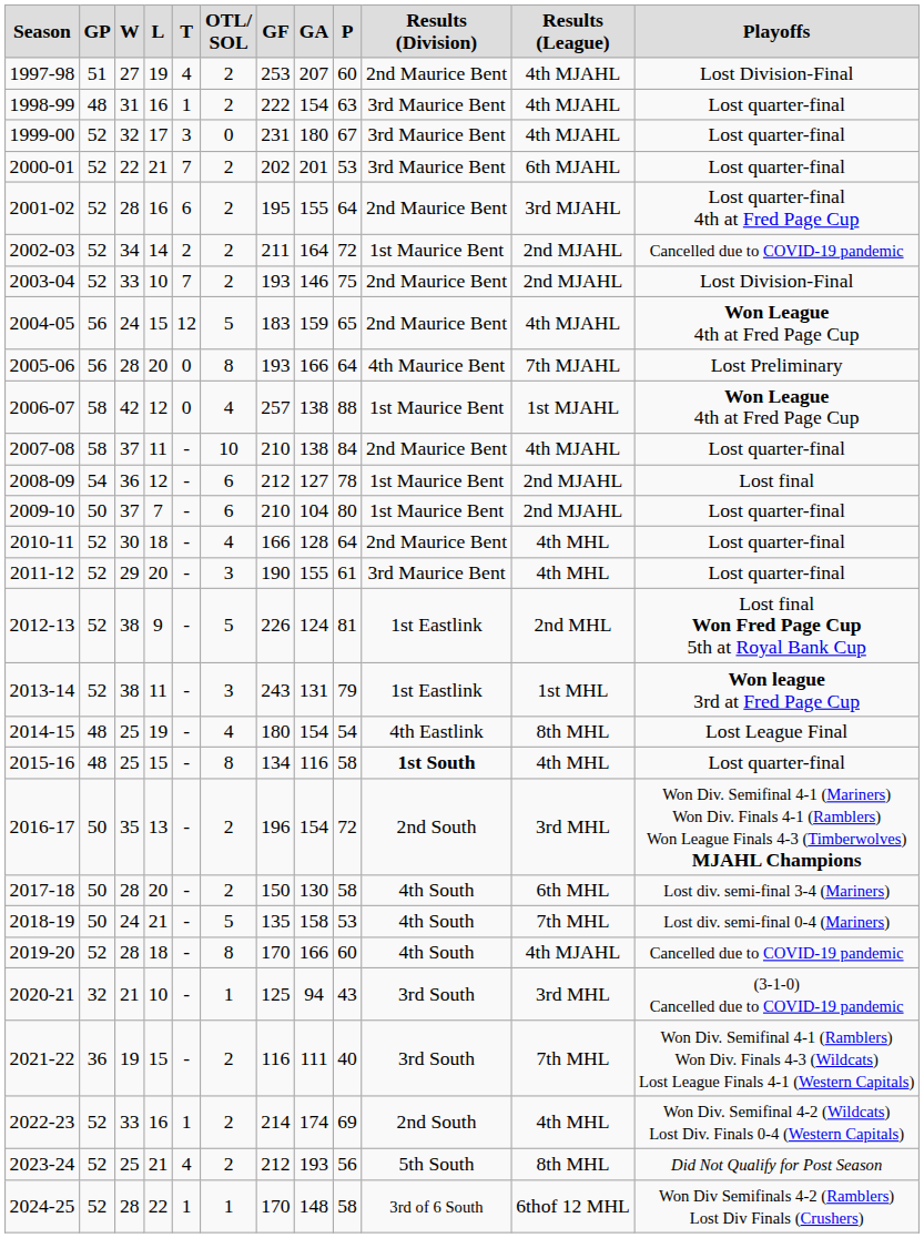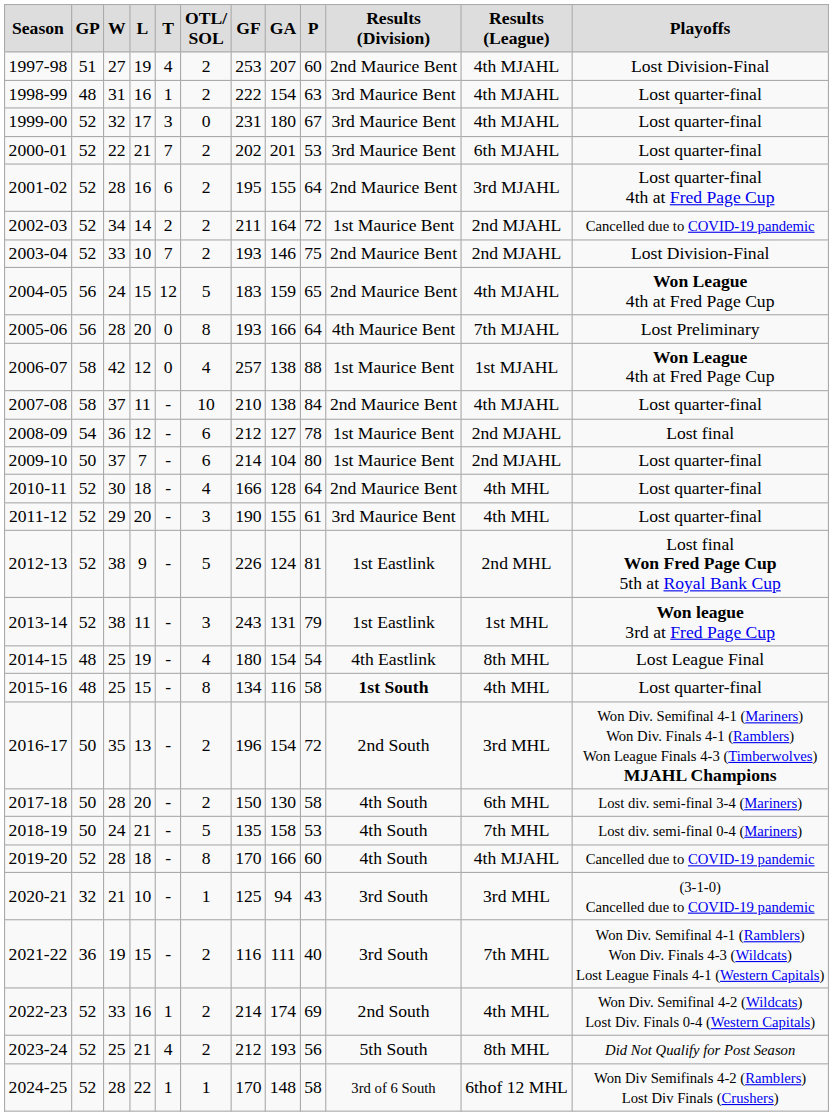 <table class="wikitable sortable">
 <tr align="center"  bgcolor="#dddddd">
 <td><strong>Season</strong></td>
 <td><strong>GP</strong></td>
 <td><strong>W</strong></td>
 <td><strong>L</strong></td>
 <td><strong>T</strong></td>
 <td><strong>OTL/<br>SOL</strong></td>
 <td><strong>GF</strong></td>
 <td><strong>GA</strong></td>
 <td><strong>P</strong></td>
 <td><strong>Results<br>(Division)</strong></td>
 <td><strong>Results<br>(League)</strong></td>
 <td><strong>Playoffs</strong></td>
 </tr>
 <tr align="center">
 <td>1997-98</td>
 <td>51</td>
 <td>27</td>
 <td>19</td>
 <td>4</td>
 <td>2</td>
 <td>253</td>
 <td>207</td>
 <td>60</td>
 <td>2nd Maurice Bent</td>
 <td>4th MJAHL</td>
 <td>Lost Division-Final</td>
 </tr>
 <tr align="center">
 <td>1998-99</td>
 <td>48</td>
 <td>31</td>
 <td>16</td>
 <td>1</td>
 <td>2</td>
 <td>222</td>
 <td>154</td>
 <td>63</td>
 <td>3rd Maurice Bent</td>
 <td>4th MJAHL</td>
 <td>Lost quarter-final</td>
 </tr>
 <tr align="center">
 <td>1999-00</td>
 <td>52</td>
 <td>32</td>
 <td>17</td>
 <td>3</td>
 <td>0</td>
 <td>231</td>
 <td>180</td>
 <td>67</td>
 <td>3rd Maurice Bent</td>
 <td>4th MJAHL</td>
 <td>Lost quarter-final</td>
 </tr>
 <tr align="center">
 <td>2000-01</td>
 <td>52</td>
 <td>22</td>
 <td>21</td>
 <td>7</td>
 <td>2</td>
 <td>202</td>
 <td>201</td>
 <td>53</td>
 <td>3rd Maurice Bent</td>
 <td>6th MJAHL</td>
 <td>Lost quarter-final</td>
 </tr>
 <tr align="center">
 <td>2001-02</td>
 <td>52</td>
 <td>28</td>
 <td>16</td>
 <td>6</td>
 <td>2</td>
 <td>195</td>
 <td>155</td>
 <td>64</td>
 <td>2nd Maurice Bent</td>
 <td>3rd MJAHL</td>
 <td>Lost quarter-final<br> 4th at <a href='#'>Fred Page Cup</a></td>
 </tr>
 <tr align="center">
 <td>2002-03</td>
 <td>52</td>
 <td>34</td>
 <td>14</td>
 <td>2</td>
 <td>2</td>
 <td>211</td>
 <td>164</td>
 <td>72</td>
 <td>1st Maurice Bent</td>
 <td>2nd MJAHL</td>
 <td><small>Cancelled due to <a href='#'>COVID-19 pandemic</a></small></td>
 </tr>
 <tr align="center">
 <td>2003-04</td>
 <td>52</td>
 <td>33</td>
 <td>10</td>
 <td>7</td>
 <td>2</td>
 <td>193</td>
 <td>146</td>
 <td>75</td>
 <td>2nd Maurice Bent</td>
 <td>2nd MJAHL</td>
 <td>Lost Division-Final</td>
 </tr>
 <tr align="center">
 <td>2004-05</td>
 <td>56</td>
 <td>24</td>
 <td>15</td>
 <td>12</td>
 <td>5</td>
 <td>183</td>
 <td>159</td>
 <td>65</td>
 <td>2nd Maurice Bent</td>
 <td>4th MJAHL</td>
 <td><strong>Won League</strong><br> 4th at Fred Page Cup</td>
 </tr>
 <tr align="center">
 <td>2005-06</td>
 <td>56</td>
 <td>28</td>
 <td>20</td>
 <td>0</td>
 <td>8</td>
 <td>193</td>
 <td>166</td>
 <td>64</td>
 <td>4th Maurice Bent</td>
 <td>7th MJAHL</td>
 <td>Lost Preliminary</td>
 </tr>
 <tr align="center">
 <td>2006-07</td>
 <td>58</td>
 <td>42</td>
 <td>12</td>
 <td>0</td>
 <td>4</td>
 <td>257</td>
 <td>138</td>
 <td>88</td>
 <td>1st Maurice Bent</td>
 <td>1st MJAHL</td>
 <td><strong>Won League</strong><br> 4th at Fred Page Cup</td>
 </tr>
 <tr align="center">
 <td>2007-08</td>
 <td>58</td>
 <td>37</td>
 <td>11</td>
 <td>-</td>
 <td>10</td>
 <td>210</td>
 <td>138</td>
 <td>84</td>
 <td>2nd Maurice Bent</td>
 <td>4th MJAHL</td>
 <td>Lost quarter-final</td>
 </tr>
 <tr align="center">
 <td>2008-09</td>
 <td>54</td>
 <td>36</td>
 <td>12</td>
 <td>-</td>
 <td>6</td>
 <td>212</td>
 <td>127</td>
 <td>78</td>
 <td>1st Maurice Bent</td>
 <td>2nd MJAHL</td>
 <td>Lost final</td>
 </tr>
 <tr align="center">
 <td>2009-10</td>
 <td>50</td>
 <td>37</td>
 <td>7</td>
 <td>-</td>
 <td>6</td>
-<td>210</td>
+<td>214</td>
 <td>104</td>
 <td>80</td>
 <td>1st Maurice Bent</td>
 <td>2nd MJAHL</td>
 <td>Lost quarter-final</td>
 </tr>
 <tr align="center">
 <td>2010-11</td>
 <td>52</td>
 <td>30</td>
 <td>18</td>
 <td>-</td>
 <td>4</td>
 <td>166</td>
 <td>128</td>
 <td>64</td>
 <td>2nd Maurice Bent</td>
 <td>4th MHL</td>
 <td>Lost quarter-final</td>
 </tr>
 <tr align="center">
 <td>2011-12</td>
 <td>52</td>
 <td>29</td>
 <td>20</td>
 <td>-</td>
 <td>3</td>
 <td>190</td>
 <td>155</td>
 <td>61</td>
 <td>3rd Maurice Bent</td>
 <td>4th MHL</td>
 <td>Lost quarter-final</td>
 </tr>
 <tr align="center">
 <td>2012-13</td>
 <td>52</td>
 <td>38</td>
 <td>9</td>
 <td>-</td>
 <td>5</td>
 <td>226</td>
 <td>124</td>
 <td>81</td>
 <td>1st Eastlink</td>
 <td>2nd MHL</td>
 <td>Lost final<br><strong> Won Fred Page Cup</strong><br> 5th at <a href='#'>Royal Bank Cup</a></td>
 </tr>
 <tr align="center">
 <td>2013-14</td>
 <td>52</td>
 <td>38</td>
 <td>11</td>
 <td>-</td>
 <td>3</td>
 <td>243</td>
 <td>131</td>
 <td>79</td>
 <td>1st Eastlink</td>
 <td>1st MHL</td>
 <td><strong>Won league</strong><br> 3rd at <a href='#'>Fred Page Cup</a></td>
 </tr>
 <tr align="center">
 <td>2014-15</td>
 <td>48</td>
 <td>25</td>
 <td>19</td>
 <td>-</td>
 <td>4</td>
 <td>180</td>
 <td>154</td>
 <td>54</td>
 <td>4th Eastlink</td>
 <td>8th MHL</td>
 <td>Lost League Final</td>
 </tr>
 <tr align="center">
 <td>2015-16</td>
 <td>48</td>
 <td>25</td>
 <td>15</td>
 <td>-</td>
 <td>8</td>
 <td>134</td>
 <td>116</td>
 <td>58</td>
 <td><strong>1st South</strong></td>
 <td>4th MHL</td>
 <td>Lost quarter-final</td>
 </tr>
 <tr align="center">
 <td>2016-17</td>
 <td>50</td>
 <td>35</td>
 <td>13</td>
 <td>-</td>
 <td>2</td>
 <td>196</td>
 <td>154</td>
 <td>72</td>
 <td>2nd  South</td>
 <td>3rd MHL</td>
 <td><small>Won Div. Semifinal 4-1 (<a href='#'>Mariners</a>)<br>Won Div. Finals 4-1 (<a href='#'>Ramblers</a>)<br>Won League Finals 4-3 (<a href='#'>Timberwolves</a>)</small><br><strong>MJAHL Champions</strong></td>
 </tr>
 <tr align="center">
 <td>2017-18</td>
 <td>50</td>
 <td>28</td>
 <td>20</td>
 <td>-</td>
 <td>2</td>
 <td>150</td>
 <td>130</td>
 <td>58</td>
 <td>4th South</td>
 <td>6th MHL</td>
 <td><small>Lost div. semi-final 3-4 (<a href='#'>Mariners</a>)</small></td>
 </tr>
 <tr align="center">
 <td>2018-19</td>
 <td>50</td>
 <td>24</td>
 <td>21</td>
 <td>-</td>
 <td>5</td>
 <td>135</td>
 <td>158</td>
 <td>53</td>
 <td>4th  South</td>
 <td>7th MHL</td>
 <td><small>Lost div. semi-final 0-4 (<a href='#'>Mariners</a>)</small></td>
 </tr>
 <tr align="center">
 <td>2019-20</td>
 <td>52</td>
 <td>28</td>
 <td>18</td>
 <td>-</td>
 <td>8</td>
 <td>170</td>
 <td>166</td>
 <td>60</td>
 <td>4th  South</td>
 <td>4th MJAHL</td>
 <td><small>Cancelled due to <a href='#'>COVID-19 pandemic</a></small></td>
 </tr>
 <tr align="center">
 <td>2020-21</td>
 <td>32</td>
 <td>21</td>
 <td>10</td>
 <td>-</td>
 <td>1</td>
 <td>125</td>
 <td>94</td>
 <td>43</td>
 <td>3rd  South</td>
 <td>3rd MHL</td>
 <td><small>(3-1-0)<br>Cancelled due to <a href='#'>COVID-19 pandemic</a></small></td>
 </tr>
 <tr align="center">
 <td>2021-22</td>
 <td>36</td>
 <td>19</td>
 <td>15</td>
 <td>-</td>
 <td>2</td>
 <td>116</td>
 <td>111</td>
 <td>40</td>
 <td>3rd  South</td>
 <td>7th MHL</td>
 <td><small>Won Div. Semifinal 4-1 (<a href='#'>Ramblers</a>)<br>Won Div. Finals 4-3 (<a href='#'>Wildcats</a>)<br>Lost League Finals 4-1 (<a href='#'>Western Capitals</a>)</small><br></td>
 </tr>
 <tr align="center">
 <td>2022-23</td>
 <td>52</td>
 <td>33</td>
 <td>16</td>
 <td>1</td>
 <td>2</td>
 <td>214</td>
 <td>174</td>
 <td>69</td>
 <td>2nd South</td>
 <td>4th MHL</td>
 <td><small>Won Div. Semifinal 4-2 (<a href='#'>Wildcats</a>)<br>Lost Div. Finals 0-4 (<a href='#'>Western Capitals</a>)</small><br></td>
 </tr>
 <tr align="center">
 <td>2023-24</td>
 <td>52</td>
 <td>25</td>
 <td>21</td>
 <td>4</td>
 <td>2</td>
 <td>212</td>
 <td>193</td>
 <td>56</td>
 <td>5th South</td>
 <td>8th MHL</td>
 <td><small><em>Did Not Qualify for Post Season</em></small><br></td>
 </tr>
 <tr align="center">
 <td>2024-25</td>
 <td>52</td>
 <td>28</td>
 <td>22</td>
 <td>1</td>
 <td>1</td>
 <td>170</td>
 <td>148</td>
 <td>58</td>
 <td><small>3rd of 6 South</small></td>
 <td>6thof 12 MHL</td>
 <td><small>Won Div Semifinals 4-2 (<a href='#'>Ramblers</a>)<br> Lost Div Finals (<a href='#'>Crushers</a>)</small><br></td>
 </tr>
 </table>
